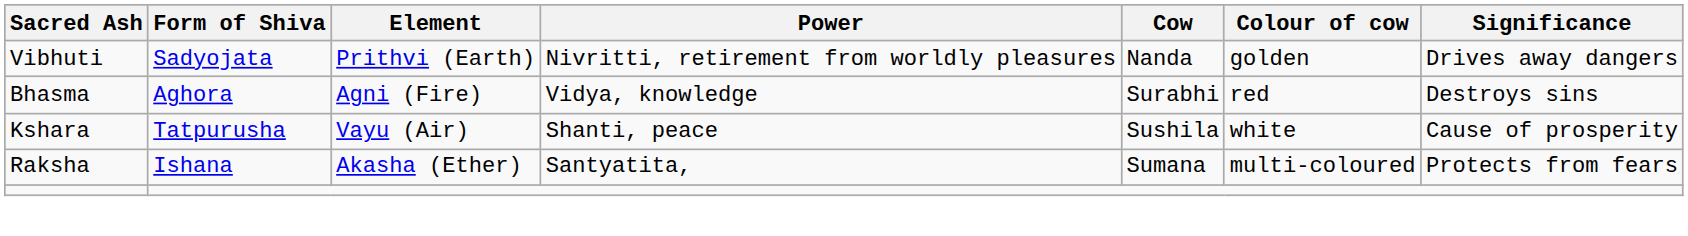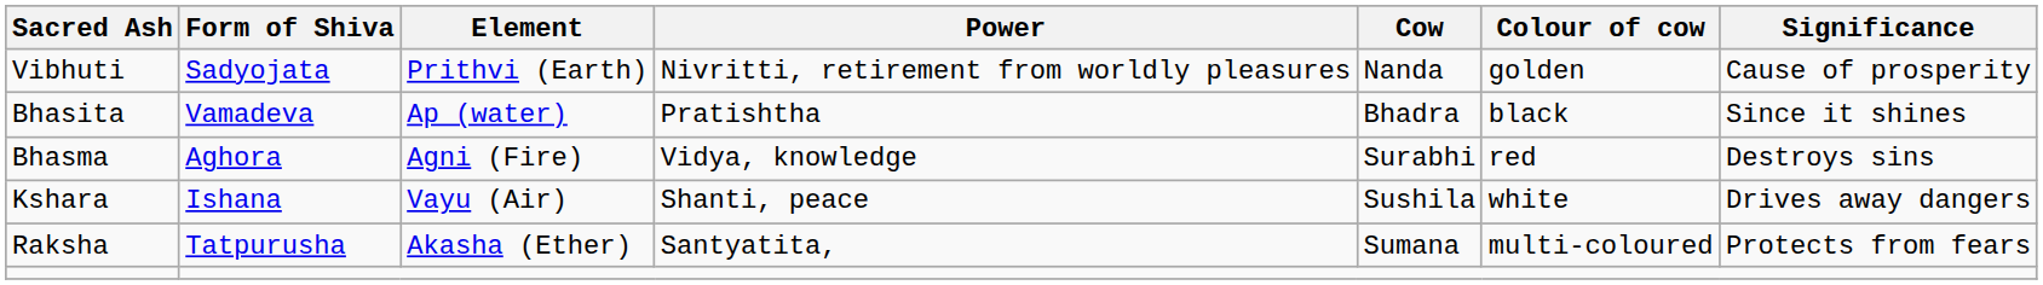 <table class="wikitable">
 <tr>
 <th>Sacred Ash</th>
 <th>Form of Shiva</th>
 <th>Element</th>
 <th>Power</th>
 <th>Cow</th>
 <th>Colour of cow</th>
 <th>Significance</th>
 </tr>
 <tr>
 <td>Vibhuti</td>
 <td><a href='#'>Sadyojata</a></td>
 <td><a href='#'>Prithvi</a> (Earth)</td>
 <td>Nivritti, retirement from worldly pleasures</td>
 <td>Nanda</td>
 <td>golden</td>
-<td>Drives away dangers</td>
+<td>Cause of prosperity</td>
+</tr>
+<tr>
+<td>Bhasita</td>
+<td><a href='#'>Vamadeva</a></td>
+<td><a href='#'>Ap (water)</a></td>
+<td>Pratishtha</td>
+<td>Bhadra</td>
+<td>black</td>
+<td>Since it shines</td>
 </tr>
 <tr>
 <td>Bhasma</td>
 <td><a href='#'>Aghora</a></td>
 <td><a href='#'>Agni</a> (Fire)</td>
 <td>Vidya, knowledge</td>
 <td>Surabhi</td>
 <td>red</td>
 <td>Destroys sins</td>
 </tr>
 <tr>
 <td>Kshara</td>
-<td><a href='#'>Tatpurusha</a></td>
+<td><a href='#'>Ishana</a></td>
 <td><a href='#'>Vayu</a> (Air)</td>
 <td>Shanti, peace</td>
 <td>Sushila</td>
 <td>white</td>
-<td>Cause of prosperity</td>
+<td>Drives away dangers</td>
 </tr>
 <tr>
 <td>Raksha</td>
-<td><a href='#'>Ishana</a></td>
+<td><a href='#'>Tatpurusha</a></td>
 <td><a href='#'>Akasha</a> (Ether)</td>
 <td>Santyatita,</td>
 <td>Sumana</td>
 <td>multi-coloured</td>
 <td>Protects from fears</td>
 </tr>
 <tr>
 <td></td>
 </tr>
 </table>
